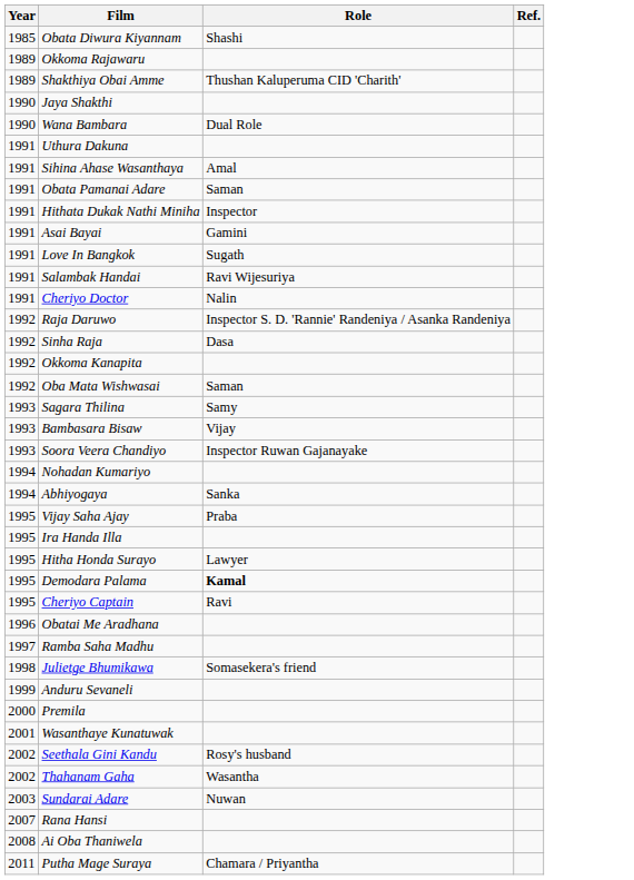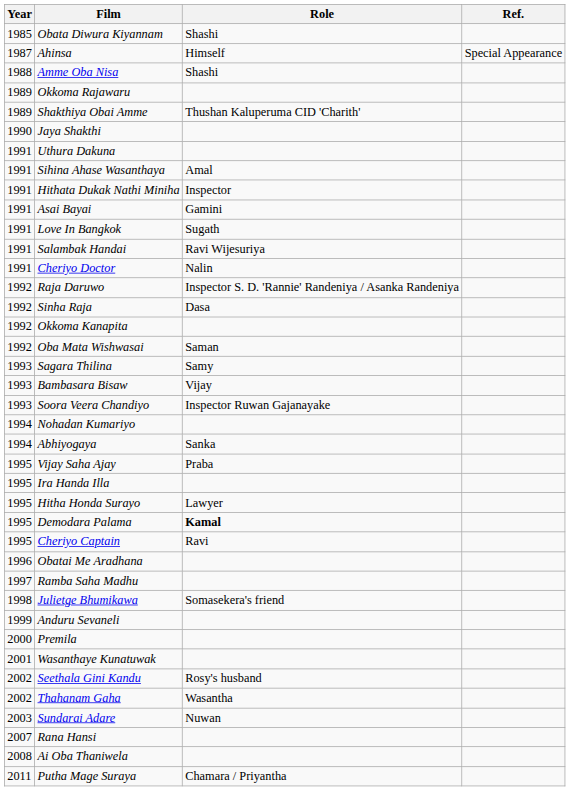 <table class="wikitable">
 <tr>
 <th>Year</th>
 <th>Film</th>
 <th>Role</th>
 <th>Ref.</th>
 </tr>
 <tr>
 <td>1985</td>
 <td><em>Obata Diwura Kiyannam</em></td>
+<td>Shashi</td>
+<td></td>
+</tr>
+<tr>
+<td>1987</td>
+<td><em>Ahinsa</em></td>
+<td>Himself</td>
+<td>Special Appearance</td>
+</tr>
+<tr>
+<td>1988</td>
+<td><em><a href='#'>Amme Oba Nisa</a></em></td>
 <td>Shashi</td>
 <td></td>
 </tr>
 <tr>
 <td>1989</td>
 <td><em>Okkoma Rajawaru</em></td>
 <td></td>
 <td></td>
 </tr>
 <tr>
 <td>1989</td>
 <td><em>Shakthiya Obai Amme</em></td>
 <td>Thushan Kaluperuma CID 'Charith'</td>
 <td></td>
 </tr>
 <tr>
 <td>1990</td>
 <td><em>Jaya Shakthi</em></td>
 <td></td>
 <td></td>
 </tr>
 <tr>
-<td>1990</td>
-<td><em>Wana Bambara</em></td>
-<td>Dual Role</td>
-<td></td>
-</tr>
-<tr>
 <td>1991</td>
 <td><em>Uthura Dakuna</em></td>
 <td></td>
 <td></td>
 </tr>
 <tr>
 <td>1991</td>
 <td><em>Sihina Ahase Wasanthaya</em></td>
 <td>Amal</td>
-<td></td>
-</tr>
-<tr>
-<td>1991</td>
-<td><em>Obata Pamanai Adare</em></td>
-<td>Saman</td>
 <td></td>
 </tr>
 <tr>
 <td>1991</td>
 <td><em>Hithata Dukak Nathi Miniha</em></td>
 <td>Inspector</td>
 <td></td>
 </tr>
 <tr>
 <td>1991</td>
 <td><em>Asai Bayai</em></td>
 <td>Gamini</td>
 <td></td>
 </tr>
 <tr>
 <td>1991</td>
 <td><em>Love In Bangkok</em></td>
 <td>Sugath</td>
 <td></td>
 </tr>
 <tr>
 <td>1991</td>
 <td><em>Salambak Handai</em></td>
 <td>Ravi Wijesuriya</td>
 <td></td>
 </tr>
 <tr>
 <td>1991</td>
 <td><em><a href='#'>Cheriyo Doctor</a></em></td>
 <td>Nalin</td>
 <td></td>
 </tr>
 <tr>
 <td>1992</td>
 <td><em>Raja Daruwo</em></td>
 <td>Inspector S. D. 'Rannie' Randeniya / Asanka Randeniya</td>
 <td></td>
 </tr>
 <tr>
 <td>1992</td>
 <td><em>Sinha Raja</em></td>
 <td>Dasa</td>
 <td></td>
 </tr>
 <tr>
 <td>1992</td>
 <td><em>Okkoma Kanapita</em></td>
 <td></td>
 <td></td>
 </tr>
 <tr>
 <td>1992</td>
 <td><em>Oba Mata Wishwasai</em></td>
 <td>Saman</td>
 <td></td>
 </tr>
 <tr>
 <td>1993</td>
 <td><em>Sagara Thilina</em></td>
 <td>Samy</td>
 <td></td>
 </tr>
 <tr>
 <td>1993</td>
 <td><em>Bambasara Bisaw</em></td>
 <td>Vijay</td>
 <td></td>
 </tr>
 <tr>
 <td>1993</td>
 <td><em>Soora Veera Chandiyo</em></td>
 <td>Inspector Ruwan Gajanayake</td>
 <td></td>
 </tr>
 <tr>
 <td>1994</td>
 <td><em>Nohadan Kumariyo</em></td>
 <td></td>
 <td></td>
 </tr>
 <tr>
 <td>1994</td>
 <td><em>Abhiyogaya</em></td>
 <td>Sanka</td>
 <td></td>
 </tr>
 <tr>
 <td>1995</td>
 <td><em>Vijay Saha Ajay</em></td>
 <td>Praba</td>
 <td></td>
 </tr>
 <tr>
 <td>1995</td>
 <td><em>Ira Handa Illa</em></td>
 <td></td>
 <td></td>
 </tr>
 <tr>
 <td>1995</td>
 <td><em>Hitha Honda Surayo</em></td>
 <td>Lawyer</td>
 <td></td>
 </tr>
 <tr>
 <td>1995</td>
 <td><em>Demodara Palama</em></td>
 <td><strong>Kamal</strong></td>
 <td></td>
 </tr>
 <tr>
 <td>1995</td>
 <td><em><a href='#'>Cheriyo Captain</a></em></td>
 <td>Ravi</td>
 <td></td>
 </tr>
 <tr>
 <td>1996</td>
 <td><em>Obatai Me Aradhana</em></td>
 <td></td>
 <td></td>
 </tr>
 <tr>
 <td>1997</td>
 <td><em>Ramba Saha Madhu</em></td>
 <td></td>
 <td></td>
 </tr>
 <tr>
 <td>1998</td>
 <td><em><a href='#'>Julietge Bhumikawa</a></em></td>
 <td>Somasekera's friend</td>
 <td></td>
 </tr>
 <tr>
 <td>1999</td>
 <td><em>Anduru Sevaneli</em></td>
 <td></td>
 <td></td>
 </tr>
 <tr>
 <td>2000</td>
 <td><em>Premila</em></td>
 <td></td>
 <td></td>
 </tr>
 <tr>
 <td>2001</td>
 <td><em>Wasanthaye Kunatuwak</em></td>
 <td></td>
 <td></td>
 </tr>
 <tr>
 <td>2002</td>
 <td><em><a href='#'>Seethala Gini Kandu</a></em></td>
 <td>Rosy's husband</td>
 <td></td>
 </tr>
 <tr>
 <td>2002</td>
 <td><em><a href='#'>Thahanam Gaha</a></em></td>
 <td>Wasantha</td>
 <td></td>
 </tr>
 <tr>
 <td>2003</td>
 <td><em><a href='#'>Sundarai Adare</a></em></td>
 <td>Nuwan</td>
 <td></td>
 </tr>
 <tr>
 <td>2007</td>
 <td><em>Rana Hansi</em></td>
 <td></td>
 <td></td>
 </tr>
 <tr>
 <td>2008</td>
 <td><em>Ai Oba Thaniwela</em></td>
 <td></td>
 <td></td>
 </tr>
 <tr>
 <td>2011</td>
 <td><em>Putha Mage Suraya</em></td>
 <td>Chamara / Priyantha</td>
 <td></td>
 </tr>
 </table>
